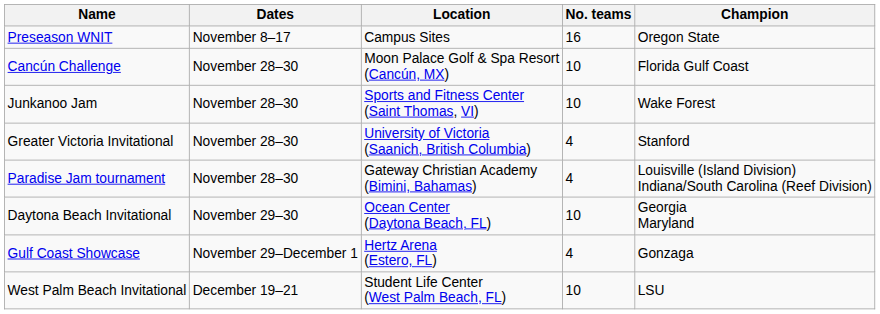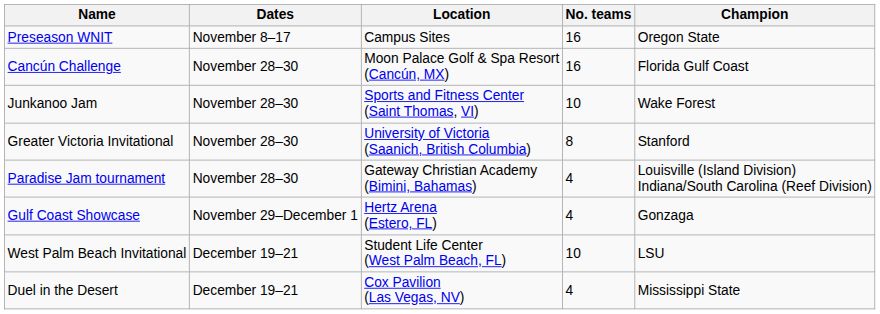 <table class="wikitable">
 <tr>
 <th>Name</th>
 <th>Dates</th>
 <th>Location</th>
 <th>No. teams</th>
 <th>Champion</th>
 </tr>
 <tr>
 <td><a href='#'>Preseason WNIT</a></td>
 <td>November 8–17</td>
 <td>Campus Sites</td>
 <td>16</td>
 <td>Oregon State</td>
 </tr>
 <tr>
 <td><a href='#'>Cancún Challenge</a></td>
 <td>November 28–30</td>
 <td>Moon Palace Golf & Spa Resort <br> (<a href='#'>Cancún, MX</a>)</td>
-<td>10</td>
+<td>16</td>
 <td>Florida Gulf Coast</td>
 </tr>
 <tr>
 <td>Junkanoo Jam</td>
 <td>November 28–30</td>
 <td><a href='#'>Sports and Fitness Center</a> <br> (<a href='#'>Saint Thomas</a>, <a href='#'>VI</a>)</td>
 <td>10</td>
 <td>Wake Forest</td>
 </tr>
 <tr>
 <td>Greater Victoria Invitational</td>
 <td>November 28–30</td>
 <td><a href='#'>University of Victoria</a> <br> (<a href='#'>Saanich, British Columbia</a>)</td>
-<td>4</td>
+<td>8</td>
 <td>Stanford</td>
 </tr>
 <tr>
 <td><a href='#'>Paradise Jam tournament</a></td>
 <td>November 28–30</td>
 <td>Gateway Christian Academy <br> (<a href='#'>Bimini, Bahamas</a>)</td>
 <td>4</td>
 <td>Louisville (Island Division) <br> Indiana/South Carolina (Reef Division)</td>
-</tr>
-<tr>
-<td>Daytona Beach Invitational</td>
-<td>November 29–30</td>
-<td><a href='#'>Ocean Center</a> <br> (<a href='#'>Daytona Beach, FL</a>)</td>
-<td>10</td>
-<td>Georgia <br> Maryland</td>
 </tr>
 <tr>
 <td><a href='#'>Gulf Coast Showcase</a></td>
 <td>November 29–December 1</td>
 <td><a href='#'>Hertz Arena</a> <br>  (<a href='#'>Estero, FL</a>)</td>
 <td>4</td>
 <td>Gonzaga</td>
 </tr>
 <tr>
 <td>West Palm Beach Invitational</td>
 <td>December 19–21</td>
 <td>Student Life Center <br> (<a href='#'>West Palm Beach, FL</a>)</td>
 <td>10</td>
 <td>LSU</td>
 </tr>
+<tr>
+<td>Duel in the Desert</td>
+<td>December 19–21</td>
+<td><a href='#'>Cox Pavilion</a> <br> (<a href='#'>Las Vegas, NV</a>)</td>
+<td>4</td>
+<td>Mississippi State</td>
+</tr>
 </table>
